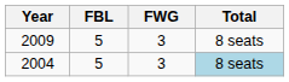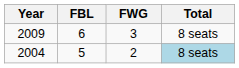 <table class="wikitable" width="300">
 <tr>
 <th>Year</th>
 <th>FBL</th>
 <th>FWG</th>
 <th>Total</th>
 </tr>
 <tr align="center">
 <td>2009</td>
-<td>5</td>
+<td>6</td>
 <td>3</td>
 <td>8 seats</td>
 </tr>
 <tr align="center">
 <td>2004</td>
 <td>5</td>
-<td>3</td>
+<td>2</td>
 <td style="background: lightblue;">8  seats</td>
 </tr>
 </table>
